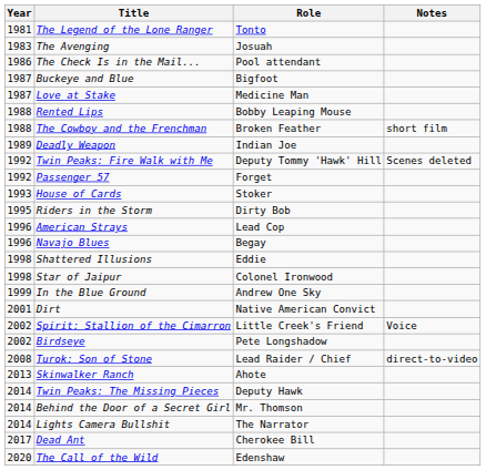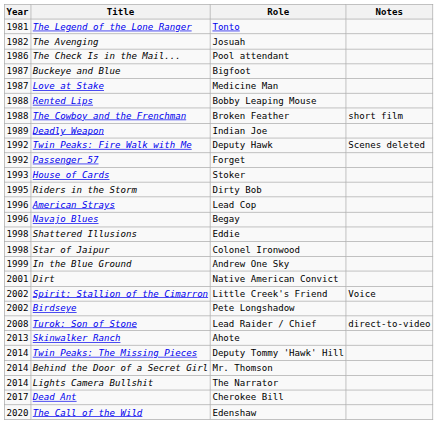 <table class="wikitable sortable">
 <tr>
 <th>Year</th>
 <th>Title</th>
 <th>Role</th>
 <th>Notes</th>
 </tr>
 <tr>
 <td>1981</td>
 <td><em><a href='#'>The Legend of the Lone Ranger</a></em></td>
 <td><a href='#'>Tonto</a></td>
 <td></td>
 </tr>
 <tr>
-<td>1983</td>
+<td>1982</td>
 <td><em>The Avenging</em></td>
 <td>Josuah</td>
 <td></td>
 </tr>
 <tr>
 <td>1986</td>
 <td><em>The Check Is in the Mail...</em></td>
 <td>Pool attendant</td>
 <td></td>
 </tr>
 <tr>
 <td>1987</td>
 <td><em>Buckeye and Blue</em></td>
 <td>Bigfoot</td>
 <td></td>
 </tr>
 <tr>
 <td>1987</td>
 <td><em><a href='#'>Love at Stake</a></em></td>
 <td>Medicine Man</td>
 <td></td>
 </tr>
 <tr>
 <td>1988</td>
 <td><em><a href='#'>Rented Lips</a></em></td>
 <td>Bobby Leaping Mouse</td>
 </tr>
 <tr>
 <td>1988</td>
 <td><em><a href='#'>The Cowboy and the Frenchman</a></em></td>
 <td>Broken Feather</td>
 <td>short film</td>
 </tr>
 <tr>
 <td>1989</td>
 <td><em><a href='#'>Deadly Weapon</a></em></td>
 <td>Indian Joe</td>
 <td></td>
 </tr>
 <tr>
 <td>1992</td>
 <td><em><a href='#'>Twin Peaks: Fire Walk with Me</a></em></td>
-<td>Deputy Tommy 'Hawk' Hill</td>
+<td>Deputy Hawk</td>
 <td>Scenes deleted</td>
 </tr>
 <tr>
 <td>1992</td>
 <td><em><a href='#'>Passenger 57</a></em></td>
 <td>Forget</td>
 <td></td>
 </tr>
 <tr>
 <td>1993</td>
 <td><a href='#'><em>House of Cards</em></a></td>
 <td>Stoker</td>
 <td></td>
 </tr>
 <tr>
 <td>1995</td>
 <td><em>Riders in the Storm</em></td>
 <td>Dirty Bob</td>
 <td></td>
 </tr>
 <tr>
 <td>1996</td>
 <td><em><a href='#'>American Strays</a></em></td>
 <td>Lead Cop</td>
 <td></td>
 </tr>
 <tr>
 <td>1996</td>
 <td><em><a href='#'>Navajo Blues</a></em></td>
 <td>Begay</td>
 <td></td>
 </tr>
 <tr>
 <td>1998</td>
 <td><em>Shattered Illusions</em></td>
 <td>Eddie</td>
 <td></td>
 </tr>
 <tr>
 <td>1998</td>
 <td><em>Star of Jaipur</em></td>
 <td>Colonel Ironwood</td>
 <td></td>
 </tr>
 <tr>
 <td>1999</td>
 <td><em>In the Blue Ground</em></td>
 <td>Andrew One Sky</td>
 <td></td>
 </tr>
 <tr>
 <td>2001</td>
 <td><em>Dirt</em></td>
 <td>Native American Convict</td>
 <td></td>
 </tr>
 <tr>
 <td>2002</td>
 <td><em><a href='#'>Spirit: Stallion of the Cimarron</a></em></td>
 <td>Little Creek's Friend</td>
 <td>Voice</td>
 </tr>
 <tr>
 <td>2002</td>
 <td><a href='#'><em>Birdseye</em></a></td>
 <td>Pete Longshadow</td>
 <td></td>
 </tr>
 <tr>
 <td>2008</td>
 <td><a href='#'><em>Turok: Son of Stone</em></a></td>
 <td>Lead Raider / Chief</td>
 <td>direct-to-video</td>
 </tr>
 <tr>
 <td>2013</td>
 <td><a href='#'><em>Skinwalker Ranch</em></a></td>
 <td>Ahote</td>
 <td></td>
 </tr>
 <tr>
 <td>2014</td>
 <td><em><a href='#'>Twin Peaks: The Missing Pieces</a></em></td>
-<td>Deputy Hawk</td>
+<td>Deputy Tommy 'Hawk' Hill</td>
 <td></td>
 </tr>
 <tr>
 <td>2014</td>
 <td><em>Behind the Door of a Secret Girl</em></td>
 <td>Mr. Thomson</td>
 <td></td>
 </tr>
 <tr>
 <td>2014</td>
 <td><em>Lights Camera Bullshit</em></td>
 <td>The Narrator</td>
 <td></td>
 </tr>
 <tr>
 <td>2017</td>
 <td><em><a href='#'>Dead Ant</a></em></td>
 <td>Cherokee Bill</td>
 <td></td>
 </tr>
 <tr>
 <td>2020</td>
 <td><a href='#'><em>The Call of the Wild</em></a></td>
 <td>Edenshaw</td>
 <td></td>
 </tr>
 </table>
